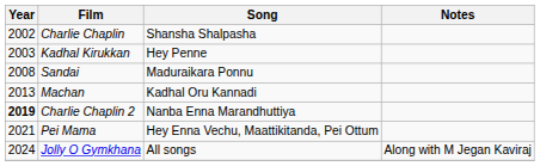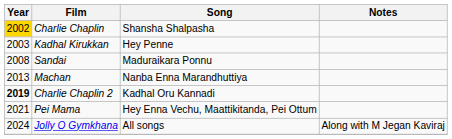 <table class="wikitable">
 <tr>
 <th>Year</th>
 <th>Film</th>
 <th>Song</th>
 <th>Notes</th>
 </tr>
 <tr>
-<td>2002</td>
+<td style="background: gold;">2002</td>
 <td><em>Charlie Chaplin</em></td>
 <td>Shansha Shalpasha</td>
 <td></td>
 </tr>
 <tr>
 <td>2003</td>
 <td><em>Kadhal Kirukkan</em></td>
 <td>Hey Penne</td>
 <td></td>
 </tr>
 <tr>
 <td>2008</td>
 <td><em>Sandai</em></td>
 <td>Maduraikara Ponnu</td>
 <td></td>
 </tr>
 <tr>
 <td>2013</td>
 <td><em>Machan</em></td>
-<td>Kadhal Oru Kannadi</td>
+<td>Nanba Enna Marandhuttiya</td>
 <td></td>
 </tr>
 <tr>
 <td><strong>2019</strong></td>
 <td><em>Charlie Chaplin 2</em></td>
-<td>Nanba Enna Marandhuttiya</td>
+<td>Kadhal Oru Kannadi</td>
 <td></td>
 </tr>
 <tr>
 <td>2021</td>
 <td><em>Pei Mama</em></td>
 <td>Hey Enna Vechu, Maattikitanda, Pei Ottum</td>
 <td></td>
 </tr>
 <tr>
 <td>2024</td>
 <td><em><a href='#'>Jolly O Gymkhana</a></em></td>
 <td>All songs</td>
 <td>Along with M Jegan Kaviraj</td>
 </tr>
 <tr>
 </tr>
 </table>
